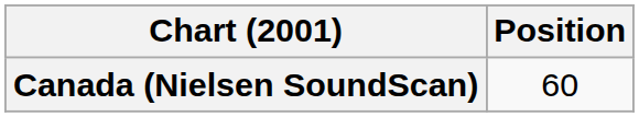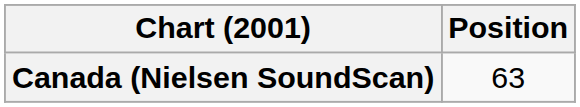 <table class="wikitable plainrowheaders" style="text-align:center;" border="1">
 <tr>
 <th scope="col">Chart (2001)</th>
 <th scope="col">Position</th>
 </tr>
 <tr>
 <th scope="row">Canada (Nielsen SoundScan)</th>
-<td>60</td>
+<td>63</td>
 </tr>
 </table>
